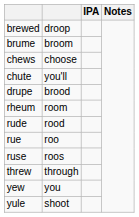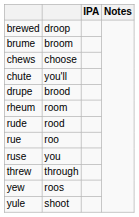 <table class="wikitable sortable mw-collapsible mw-collapsed">
 <tr>
 <th></th>
 <th></th>
 <th>IPA</th>
 <th>Notes</th>
 </tr>
 <tr>
 <td>brewed</td>
 <td>droop</td>
 <td></td>
 </tr>
 <tr>
 <td>brume</td>
 <td>broom</td>
 <td></td>
 </tr>
 <tr>
 <td>chews</td>
 <td>choose</td>
 <td></td>
 </tr>
 <tr>
 <td>chute</td>
 <td>you'll</td>
 <td></td>
 </tr>
 <tr>
 <td>drupe</td>
 <td>brood</td>
 <td></td>
 </tr>
 <tr>
 <td>rheum</td>
 <td>room</td>
 <td></td>
 </tr>
 <tr>
 <td>rude</td>
 <td>rood</td>
 <td></td>
 </tr>
 <tr>
 <td>rue</td>
 <td>roo</td>
 <td></td>
 </tr>
 <tr>
 <td>ruse</td>
-<td>roos</td>
+<td>you</td>
 <td></td>
 </tr>
 <tr>
 <td>threw</td>
 <td>through</td>
 <td></td>
 </tr>
 <tr>
 <td>yew</td>
-<td>you</td>
+<td>roos</td>
 <td></td>
 </tr>
 <tr>
 <td>yule</td>
 <td>shoot</td>
 <td></td>
 </tr>
 </table>
